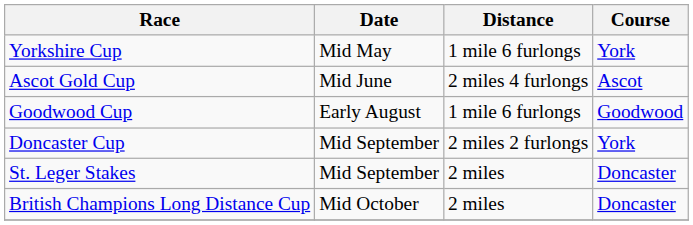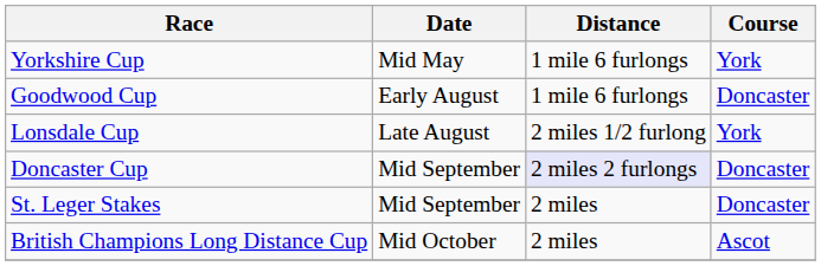 <table class="wikitable">
 <tr>
 <th>Race</th>
 <th>Date</th>
 <th>Distance</th>
 <th>Course</th>
 </tr>
 <tr>
 <td><a href='#'>Yorkshire Cup</a></td>
 <td>Mid May</td>
 <td>1 mile 6 furlongs</td>
 <td><a href='#'>York</a></td>
 </tr>
 <tr>
-<td><a href='#'>Ascot Gold Cup</a></td>
-<td>Mid June</td>
-<td>2 miles 4 furlongs</td>
-<td><a href='#'>Ascot</a></td>
-</tr>
-<tr>
 <td><a href='#'>Goodwood Cup</a></td>
 <td>Early August</td>
 <td>1 mile 6 furlongs</td>
-<td><a href='#'>Goodwood</a></td>
+<td><a href='#'>Doncaster</a></td>
+</tr>
+<tr>
+<td><a href='#'>Lonsdale Cup</a></td>
+<td>Late August</td>
+<td>2 miles 1/2 furlong</td>
+<td><a href='#'>York</a></td>
 </tr>
 <tr>
 <td><a href='#'>Doncaster Cup</a></td>
 <td>Mid September</td>
-<td>2 miles 2 furlongs</td>
-<td><a href='#'>York</a></td>
+<td style="background: lavender;">2 miles 2 furlongs</td>
+<td><a href='#'>Doncaster</a></td>
 </tr>
 <tr>
 <td><a href='#'>St. Leger Stakes</a></td>
 <td>Mid September</td>
 <td>2 miles</td>
 <td><a href='#'>Doncaster</a></td>
 </tr>
 <tr>
 <td><a href='#'>British Champions Long Distance Cup</a></td>
 <td>Mid October</td>
 <td>2 miles</td>
-<td><a href='#'>Doncaster</a></td>
+<td><a href='#'>Ascot</a></td>
 </tr>
 <tr>
 </tr>
 </table>
